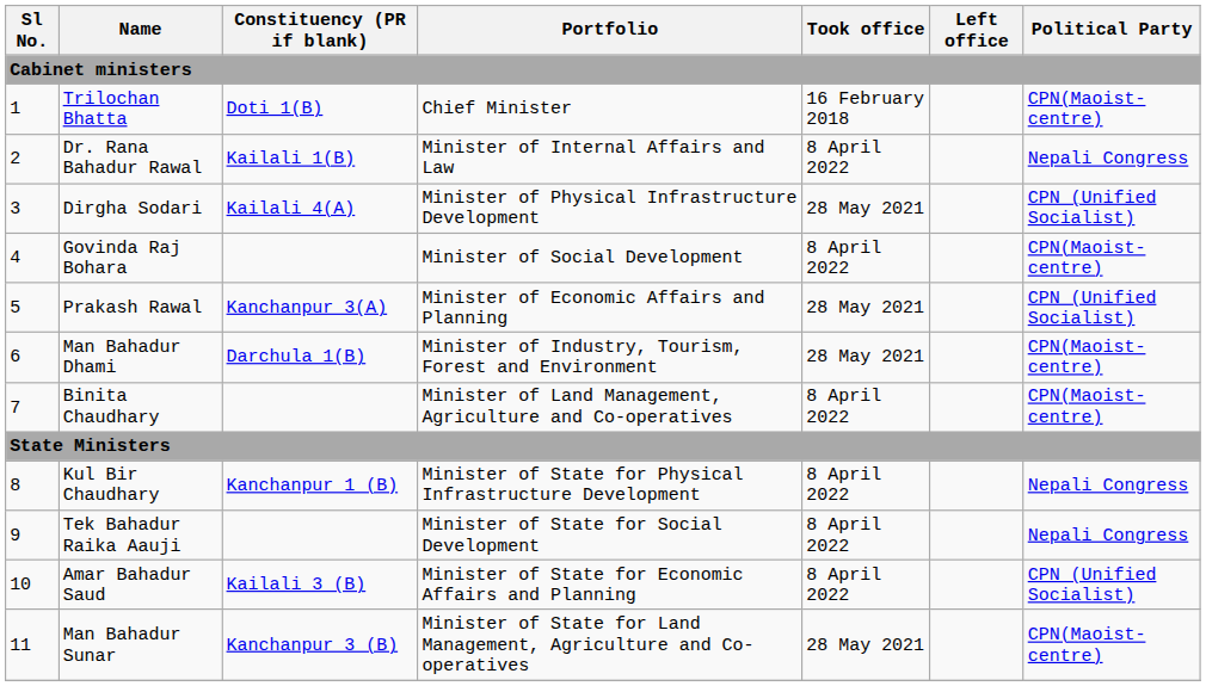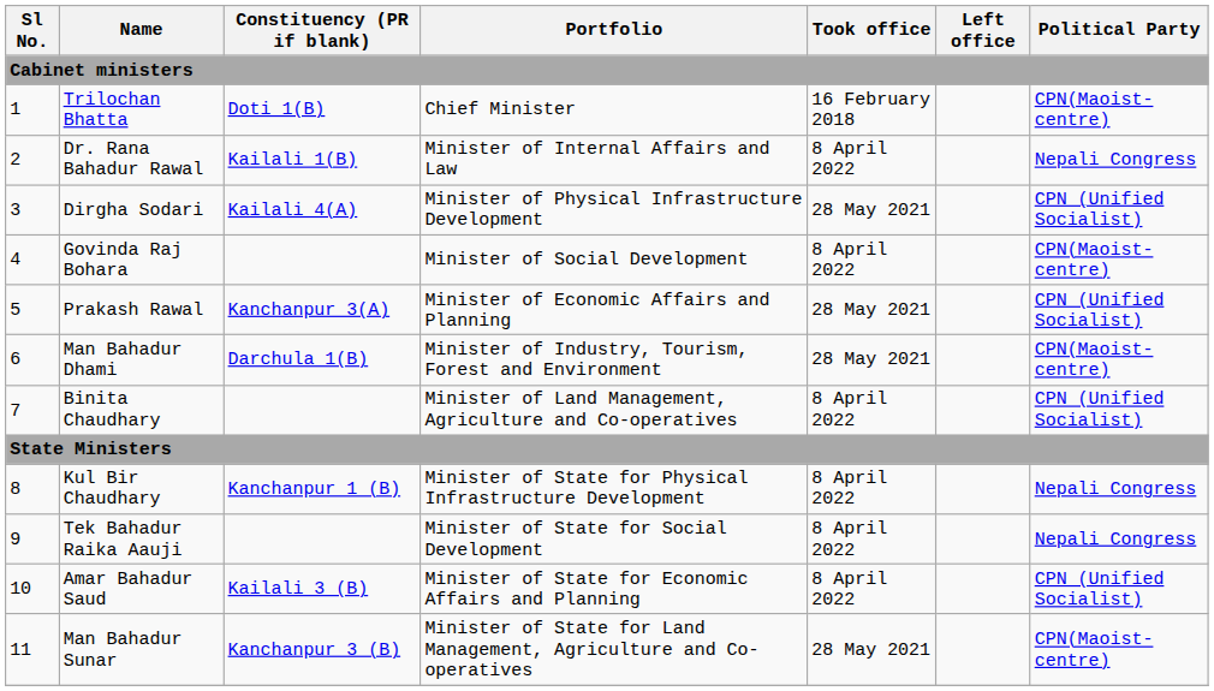 <table class="wikitable">
 <tr>
 <th>Sl No.</th>
 <th>Name</th>
 <th>Constituency (PR if blank)</th>
 <th>Portfolio</th>
 <th>Took office</th>
 <th>Left office</th>
 <th>Political Party</th>
 </tr>
 <tr>
 <td colspan="7" bgcolor="darkgrey"><strong>Cabinet ministers</strong></td>
 </tr>
 <tr>
 <td>1</td>
 <td><a href='#'>Trilochan Bhatta</a></td>
 <td><a href='#'>Doti 1(B)</a></td>
 <td>Chief Minister</td>
 <td>16 February 2018</td>
 <td></td>
 <td><a href='#'>CPN(Maoist-centre)</a></td>
 </tr>
 <tr>
 <td>2</td>
 <td>Dr. Rana Bahadur Rawal</td>
 <td><a href='#'>Kailali 1(B)</a></td>
 <td>Minister of Internal Affairs and Law</td>
 <td>8 April 2022</td>
 <td></td>
 <td><a href='#'>Nepali Congress</a></td>
 </tr>
 <tr>
 <td>3</td>
 <td>Dirgha Sodari</td>
 <td><a href='#'>Kailali 4(A)</a></td>
 <td>Minister of Physical Infrastructure Development</td>
 <td>28 May 2021</td>
 <td></td>
 <td><a href='#'>CPN (Unified Socialist)</a></td>
 </tr>
 <tr>
 <td>4</td>
 <td>Govinda Raj Bohara</td>
 <td></td>
 <td>Minister of Social Development</td>
 <td>8 April 2022</td>
 <td></td>
 <td><a href='#'>CPN(Maoist-centre)</a></td>
 </tr>
 <tr>
 <td>5</td>
 <td>Prakash Rawal</td>
 <td><a href='#'>Kanchanpur 3(A)</a></td>
 <td>Minister of Economic Affairs and Planning</td>
 <td>28 May 2021</td>
 <td></td>
 <td><a href='#'>CPN (Unified Socialist)</a></td>
 </tr>
 <tr>
 <td>6</td>
 <td>Man Bahadur Dhami</td>
 <td><a href='#'>Darchula 1(B)</a></td>
 <td>Minister of Industry, Tourism, Forest and Environment</td>
 <td>28 May 2021</td>
 <td></td>
 <td><a href='#'>CPN(Maoist-centre)</a></td>
 </tr>
 <tr>
 <td>7</td>
 <td>Binita Chaudhary </td>
 <td></td>
 <td>Minister of Land Management, Agriculture and Co-operatives</td>
 <td>8 April 2022</td>
 <td></td>
-<td><a href='#'>CPN(Maoist-centre)</a></td>
+<td><a href='#'>CPN (Unified Socialist)</a></td>
 </tr>
 <tr>
 <td colspan="7" bgcolor="darkgrey"><strong>State Ministers</strong></td>
 </tr>
 <tr>
 <td>8</td>
 <td>Kul Bir Chaudhary</td>
 <td><a href='#'>Kanchanpur 1 (B)</a></td>
 <td>Minister of State for Physical Infrastructure Development</td>
 <td>8 April 2022</td>
 <td></td>
 <td><a href='#'>Nepali Congress</a></td>
 </tr>
 <tr>
 <td>9</td>
 <td>Tek Bahadur Raika Aauji</td>
 <td></td>
 <td>Minister of State for Social Development</td>
 <td>8 April 2022</td>
 <td></td>
 <td><a href='#'>Nepali Congress</a></td>
 </tr>
 <tr>
 <td>10</td>
 <td>Amar Bahadur Saud</td>
 <td><a href='#'>Kailali 3 (B)</a></td>
 <td>Minister of State for Economic Affairs and Planning</td>
 <td>8 April 2022</td>
 <td></td>
 <td><a href='#'>CPN (Unified Socialist)</a></td>
 </tr>
 <tr>
 <td>11</td>
 <td>Man Bahadur Sunar</td>
 <td><a href='#'>Kanchanpur 3 (B)</a></td>
 <td>Minister of State for  Land Management, Agriculture and Co-operatives</td>
 <td>28 May 2021</td>
 <td></td>
 <td><a href='#'>CPN(Maoist-centre)</a></td>
 </tr>
 <tr>
 </tr>
 </table>
